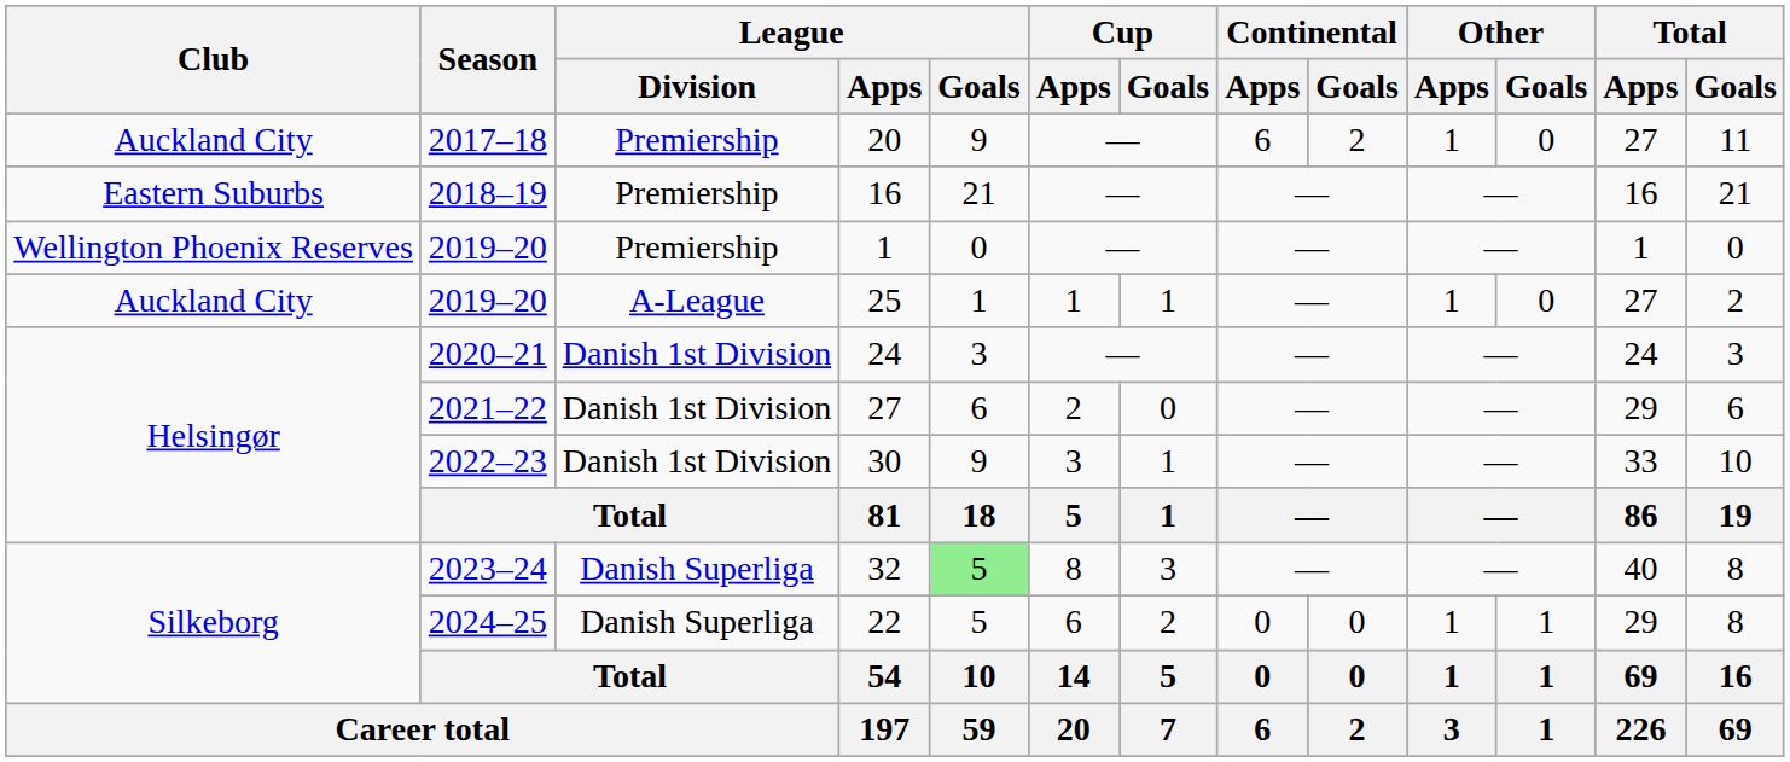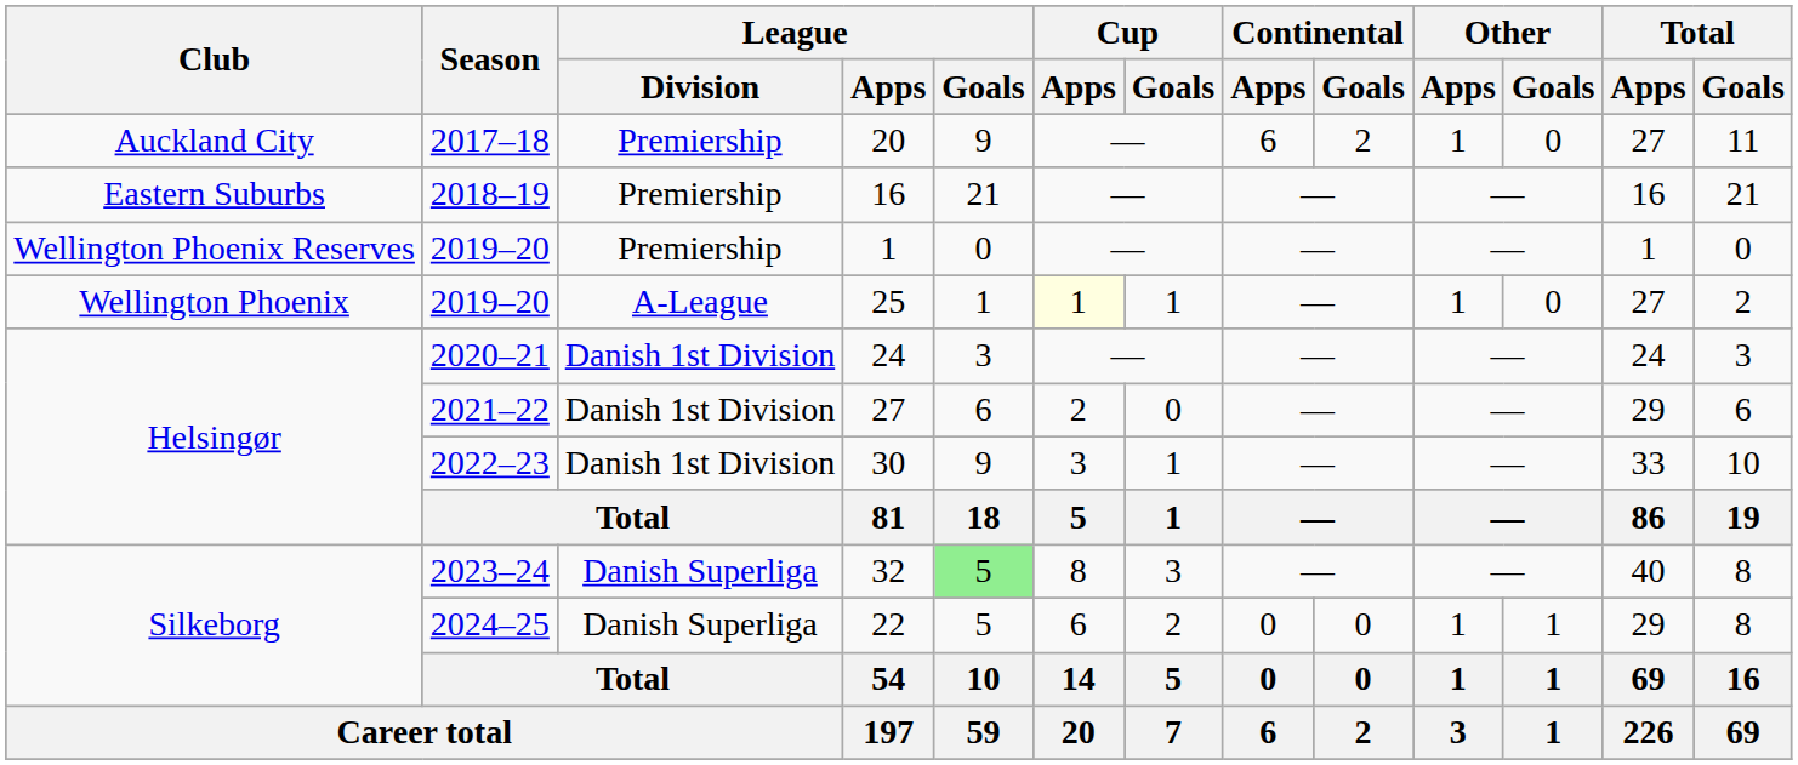 <table class="wikitable" style="text-align: center;">
 <tr>
 <th rowspan="2">Club</th>
 <th rowspan="2">Season</th>
 <th colspan="3">League</th>
 <th colspan="2">Cup</th>
 <th colspan="2">Continental</th>
 <th colspan="2">Other</th>
 <th colspan="2">Total</th>
 </tr>
 <tr>
 <th>Division</th>
 <th>Apps</th>
 <th>Goals</th>
 <th>Apps</th>
 <th>Goals</th>
 <th>Apps</th>
 <th>Goals</th>
 <th>Apps</th>
 <th>Goals</th>
 <th>Apps</th>
 <th>Goals</th>
 </tr>
 <tr>
 <td><a href='#'>Auckland City</a></td>
 <td><a href='#'>2017–18</a></td>
 <td><a href='#'>Premiership</a></td>
 <td>20</td>
 <td>9</td>
 <td colspan="2">—</td>
 <td>6</td>
 <td>2</td>
 <td>1</td>
 <td>0</td>
 <td>27</td>
 <td>11</td>
 </tr>
 <tr>
 <td><a href='#'>Eastern Suburbs</a></td>
 <td><a href='#'>2018–19</a></td>
 <td>Premiership</td>
 <td>16</td>
 <td>21</td>
 <td colspan="2">—</td>
 <td colspan="2">—</td>
 <td colspan="2">—</td>
 <td>16</td>
 <td>21</td>
 </tr>
 <tr>
 <td><a href='#'>Wellington Phoenix Reserves</a></td>
 <td><a href='#'>2019–20</a></td>
 <td>Premiership</td>
 <td>1</td>
 <td>0</td>
 <td colspan="2">—</td>
 <td colspan="2">—</td>
 <td colspan="2">—</td>
 <td>1</td>
 <td>0</td>
 </tr>
 <tr>
-<td><a href='#'>Auckland City</a></td>
+<td><a href='#'>Wellington Phoenix</a></td>
 <td><a href='#'>2019–20</a></td>
 <td><a href='#'>A-League</a></td>
 <td>25</td>
 <td>1</td>
-<td>1</td>
+<td style="background: lightyellow;">1</td>
 <td>1</td>
 <td colspan="2">—</td>
 <td>1</td>
 <td>0</td>
 <td>27</td>
 <td>2</td>
 </tr>
 <tr>
 <td rowspan="4"><a href='#'>Helsingør</a></td>
 <td><a href='#'>2020–21</a></td>
 <td><a href='#'>Danish 1st Division</a></td>
 <td>24</td>
 <td>3</td>
 <td colspan="2">—</td>
 <td colspan="2">—</td>
 <td colspan="2">—</td>
 <td>24</td>
 <td>3</td>
 </tr>
 <tr>
 <td><a href='#'>2021–22</a></td>
 <td>Danish 1st Division</td>
 <td>27</td>
 <td>6</td>
 <td>2</td>
 <td>0</td>
 <td colspan="2">—</td>
 <td colspan="2">—</td>
 <td>29</td>
 <td>6</td>
 </tr>
 <tr>
 <td><a href='#'>2022–23</a></td>
 <td>Danish 1st Division</td>
 <td>30</td>
 <td>9</td>
 <td>3</td>
 <td>1</td>
 <td colspan="2">—</td>
 <td colspan="2">—</td>
 <td>33</td>
 <td>10</td>
 </tr>
 <tr>
 <th colspan="2">Total</th>
 <th>81</th>
 <th>18</th>
 <th>5</th>
 <th>1</th>
 <th colspan="2">—</th>
 <th colspan="2">—</th>
 <th>86</th>
 <th>19</th>
 </tr>
 <tr>
 <td rowspan="3"><a href='#'>Silkeborg</a></td>
 <td><a href='#'>2023–24</a></td>
 <td><a href='#'>Danish Superliga</a></td>
 <td>32</td>
 <td style="background: lightgreen;">5</td>
 <td>8</td>
 <td>3</td>
 <td colspan="2">—</td>
 <td colspan="2">—</td>
 <td>40</td>
 <td>8</td>
 </tr>
 <tr>
 <td><a href='#'>2024–25</a></td>
 <td>Danish Superliga</td>
 <td>22</td>
 <td>5</td>
 <td>6</td>
 <td>2</td>
 <td>0</td>
 <td>0</td>
 <td>1</td>
 <td>1</td>
 <td>29</td>
 <td>8</td>
 </tr>
 <tr>
 <th colspan="2">Total</th>
 <th>54</th>
 <th>10</th>
 <th>14</th>
 <th>5</th>
 <th>0</th>
 <th>0</th>
 <th>1</th>
 <th>1</th>
 <th>69</th>
 <th>16</th>
 </tr>
 <tr>
 <th colspan="3">Career total</th>
 <th>197</th>
 <th>59</th>
 <th>20</th>
 <th>7</th>
 <th>6</th>
 <th>2</th>
 <th>3</th>
 <th>1</th>
 <th>226</th>
 <th>69</th>
 </tr>
 </table>
